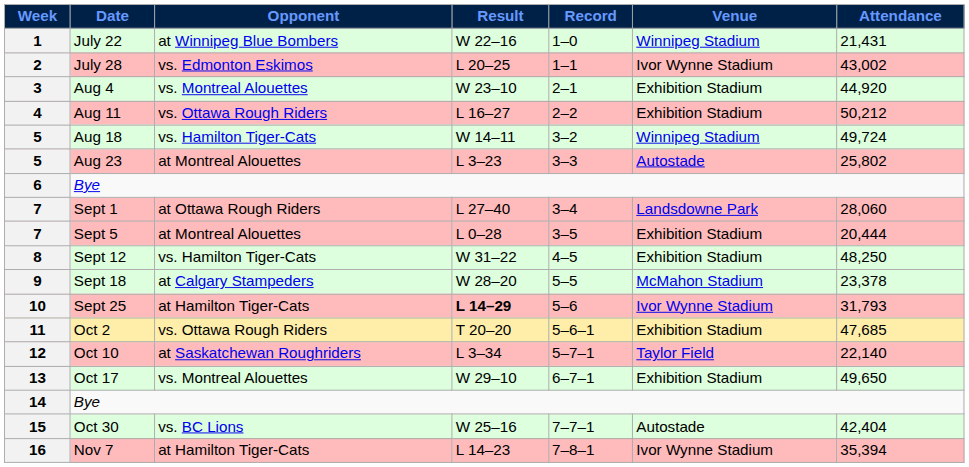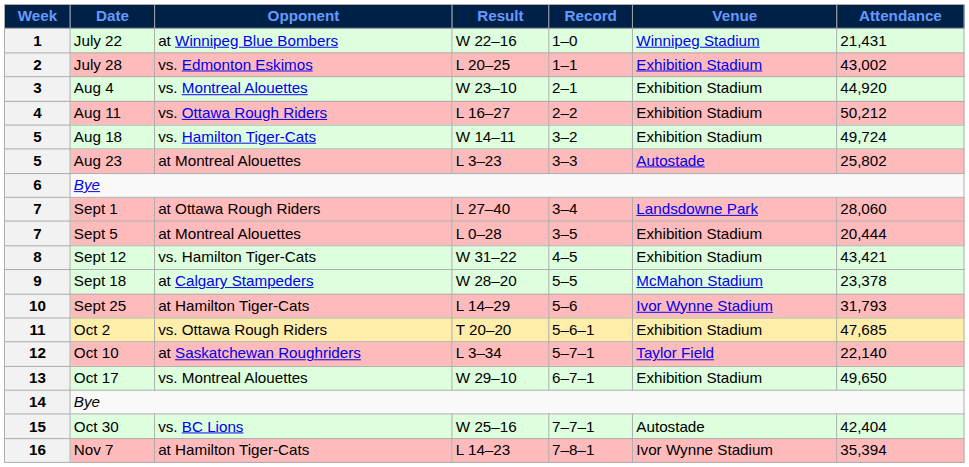 <table class="wikitable" width="80%">
 <tr align="center"  style="background:#002147;color:#6699FF;">
 <td><strong>Week</strong></td>
 <td><strong>Date</strong></td>
 <td><strong>Opponent</strong></td>
 <td><strong>Result</strong></td>
 <td><strong>Record</strong></td>
 <td><strong>Venue</strong></td>
 <td><strong>Attendance</strong></td>
 </tr>
 <tr style="background:#ddffdd">
 <th>1</th>
 <td>July 22</td>
 <td>at <a href='#'>Winnipeg Blue Bombers</a></td>
 <td>W 22–16</td>
 <td>1–0</td>
 <td><a href='#'>Winnipeg Stadium</a></td>
 <td>21,431</td>
 </tr>
 <tr style="background:#ffbbbb">
 <th>2</th>
 <td>July 28</td>
 <td>vs. <a href='#'>Edmonton Eskimos</a></td>
 <td>L 20–25</td>
 <td>1–1</td>
-<td>Ivor Wynne Stadium</td>
+<td><a href='#'>Exhibition Stadium</a></td>
 <td>43,002</td>
 </tr>
 <tr style="background:#ddffdd">
 <th>3</th>
 <td>Aug 4</td>
 <td>vs. <a href='#'>Montreal Alouettes</a></td>
 <td>W 23–10</td>
 <td>2–1</td>
 <td>Exhibition Stadium</td>
 <td>44,920</td>
 </tr>
 <tr style="background:#ffbbbb">
 <th>4</th>
 <td>Aug 11</td>
 <td>vs. <a href='#'>Ottawa Rough Riders</a></td>
 <td>L 16–27</td>
 <td>2–2</td>
 <td>Exhibition Stadium</td>
 <td>50,212</td>
 </tr>
 <tr style="background:#ddffdd">
 <th>5</th>
 <td>Aug 18</td>
 <td>vs. <a href='#'>Hamilton Tiger-Cats</a></td>
 <td>W 14–11</td>
 <td>3–2</td>
-<td><a href='#'>Winnipeg Stadium</a></td>
+<td>Exhibition Stadium</td>
 <td>49,724</td>
 </tr>
 <tr style="background:#ffbbbb">
 <th>5</th>
 <td>Aug 23</td>
 <td>at Montreal Alouettes</td>
 <td>L 3–23</td>
 <td>3–3</td>
 <td><a href='#'>Autostade</a></td>
 <td>25,802</td>
 </tr>
 <tr>
 <th>6</th>
 <td colspan=7><em><a href='#'>Bye</a></em></td>
 </tr>
 <tr style="background:#ffbbbb">
 <th>7</th>
 <td>Sept 1</td>
 <td>at Ottawa Rough Riders</td>
 <td>L 27–40</td>
 <td>3–4</td>
 <td><a href='#'>Landsdowne Park</a></td>
 <td>28,060</td>
 </tr>
 <tr style="background:#ffbbbb">
 <th>7</th>
 <td>Sept 5</td>
 <td>at Montreal Alouettes</td>
 <td>L 0–28</td>
 <td>3–5</td>
 <td>Exhibition Stadium</td>
 <td>20,444</td>
 </tr>
 <tr style="background:#ddffdd">
 <th>8</th>
 <td>Sept 12</td>
 <td>vs. Hamilton Tiger-Cats</td>
 <td>W 31–22</td>
 <td>4–5</td>
 <td>Exhibition Stadium</td>
-<td>48,250</td>
+<td>43,421</td>
 </tr>
 <tr style="background:#ddffdd">
 <th>9</th>
 <td>Sept 18</td>
 <td>at <a href='#'>Calgary Stampeders</a></td>
 <td>W 28–20</td>
 <td>5–5</td>
 <td><a href='#'>McMahon Stadium</a></td>
 <td>23,378</td>
 </tr>
 <tr style="background:#ffbbbb">
 <th>10</th>
 <td>Sept 25</td>
 <td>at Hamilton Tiger-Cats</td>
-<td><strong>L 14–29</strong></td>
+<td>L 14–29</td>
 <td>5–6</td>
 <td><a href='#'>Ivor Wynne Stadium</a></td>
 <td>31,793</td>
 </tr>
 <tr style="background:#ffeeaa">
 <th>11</th>
 <td>Oct 2</td>
 <td>vs. Ottawa Rough Riders</td>
 <td>T 20–20</td>
 <td>5–6–1</td>
 <td>Exhibition Stadium</td>
 <td>47,685</td>
 </tr>
 <tr style="background:#ffbbbb">
 <th>12</th>
 <td>Oct 10</td>
 <td>at <a href='#'>Saskatchewan Roughriders</a></td>
 <td>L 3–34</td>
 <td>5–7–1</td>
 <td><a href='#'>Taylor Field</a></td>
 <td>22,140</td>
 </tr>
 <tr style="background:#ddffdd">
 <th>13</th>
 <td>Oct 17</td>
 <td>vs. Montreal Alouettes</td>
 <td>W 29–10</td>
 <td>6–7–1</td>
 <td>Exhibition Stadium</td>
 <td>49,650</td>
 </tr>
 <tr>
 <th>14</th>
 <td colspan=7><em>Bye</em></td>
 </tr>
 <tr style="background:#ddffdd">
 <th>15</th>
 <td>Oct 30</td>
 <td>vs. <a href='#'>BC Lions</a></td>
 <td>W 25–16</td>
 <td>7–7–1</td>
 <td>Autostade</td>
 <td>42,404</td>
 </tr>
 <tr style="background:#ffbbbb">
 <th>16</th>
 <td>Nov 7</td>
 <td>at Hamilton Tiger-Cats</td>
 <td>L 14–23</td>
 <td>7–8–1</td>
 <td>Ivor Wynne Stadium</td>
 <td>35,394</td>
 </tr>
 </table>
